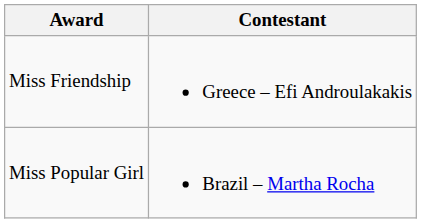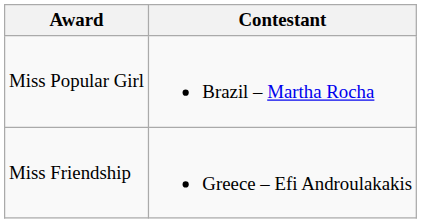 <table class="wikitable sortable unsortable" style="font-size: 95%;">
 <tr>
 <th>Award</th>
 <th>Contestant</th>
 </tr>
 <tr>
+<td>Miss Popular Girl</td>
+<td><br><ul><li> Brazil – <a href='#'>Martha Rocha</a></li></ul></td>
+</tr>
+<tr>
 <td>Miss Friendship</td>
 <td><br><ul><li> Greece – Efi Androulakakis</li></ul></td>
 </tr>
-<tr>
-<td>Miss Popular Girl</td>
-<td><br><ul><li> Brazil – <a href='#'>Martha Rocha</a></li></ul></td>
-</tr>
 </table>
